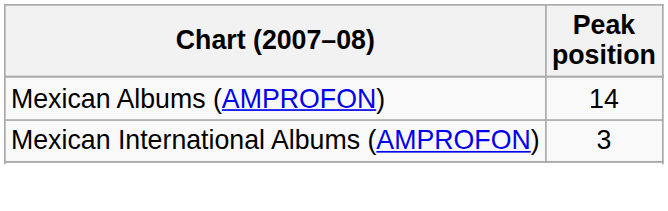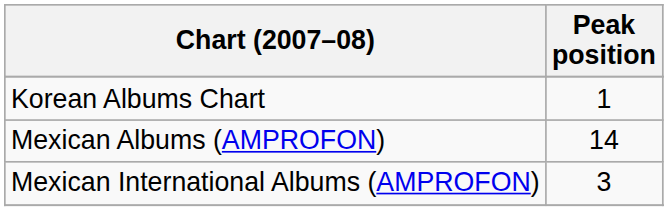 <table class="wikitable sortable">
 <tr>
 <th>Chart (2007–08)</th>
 <th>Peak<br>position</th>
 </tr>
 <tr>
 </tr>
 <tr>
 </tr>
 <tr>
 </tr>
 <tr>
 </tr>
 <tr>
 </tr>
 <tr>
 </tr>
 <tr>
 </tr>
 <tr>
 </tr>
 <tr>
 </tr>
 <tr>
 </tr>
 <tr>
+<td align="left">Korean Albums Chart</td>
+<td style="text-align:center;">1</td>
+</tr>
+<tr>
 <td>Mexican Albums (<a href='#'>AMPROFON</a>)</td>
 <td style="text-align:center;">14</td>
 </tr>
 <tr>
 <td>Mexican International Albums (<a href='#'>AMPROFON</a>)</td>
 <td style="text-align:center;">3</td>
 </tr>
 <tr>
 </tr>
 <tr>
 </tr>
 <tr>
 </tr>
 <tr>
 </tr>
 <tr>
 </tr>
 <tr>
 </tr>
 <tr>
 </tr>
 </table>
